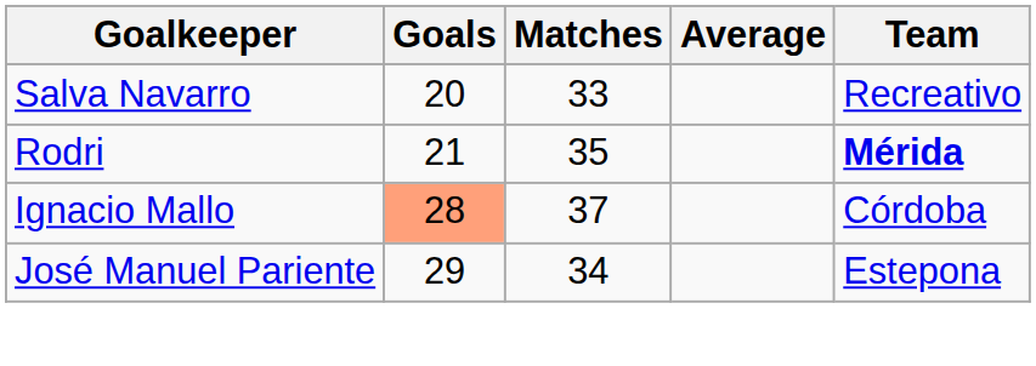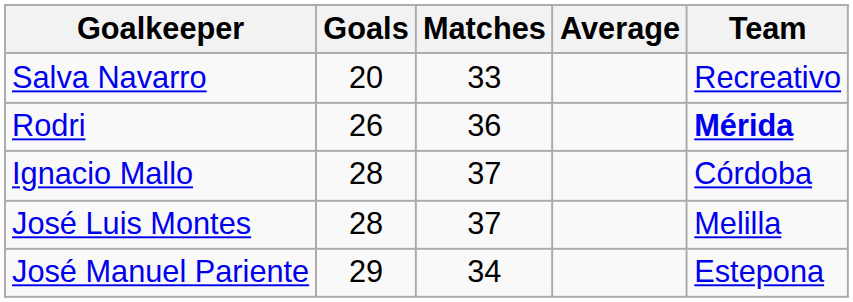 <table class="wikitable sortable">
 <tr>
 <th>Goalkeeper</th>
 <th>Goals</th>
 <th>Matches</th>
 <th>Average</th>
 <th>Team</th>
 </tr>
 <tr>
 <td> <a href='#'>Salva Navarro</a></td>
 <td style="text-align:center;">20</td>
 <td style="text-align:center;">33</td>
 <td style="text-align:center;"></td>
 <td><a href='#'>Recreativo</a></td>
 </tr>
 <tr>
 <td> <a href='#'>Rodri</a></td>
-<td style="text-align:center;">21</td>
-<td style="text-align:center;">35</td>
+<td style="text-align:center;">26</td>
+<td style="text-align:center;">36</td>
 <td style="text-align:center;"></td>
 <td><strong><a href='#'>Mérida</a></strong></td>
 </tr>
 <tr>
 <td> <a href='#'>Ignacio Mallo</a></td>
-<td style="background: lightsalmon; text-align:center;">28</td>
+<td style="text-align:center;">28</td>
 <td style="text-align:center;">37</td>
 <td style="text-align:center;"></td>
 <td><a href='#'>Córdoba</a></td>
+</tr>
+<tr>
+<td> <a href='#'>José Luis Montes</a></td>
+<td style="text-align:center;">28</td>
+<td style="text-align:center;">37</td>
+<td style="text-align:center;"></td>
+<td><a href='#'>Melilla</a></td>
 </tr>
 <tr>
 <td> <a href='#'>José Manuel Pariente</a></td>
 <td style="text-align:center;">29</td>
 <td style="text-align:center;">34</td>
 <td style="text-align:center;"></td>
 <td><a href='#'>Estepona</a></td>
 </tr>
 </table>
